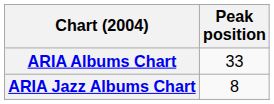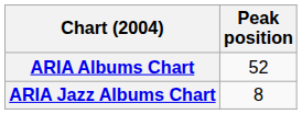 <table class="wikitable plainrowheaders">
 <tr>
 <th scope="col">Chart (2004)</th>
 <th scope="col">Peak<br>position</th>
 </tr>
 <tr>
 <th scope="row"><a href='#'>ARIA Albums Chart</a></th>
-<td style="text-align:center;">33</td>
+<td style="text-align:center;">52</td>
 </tr>
 <tr>
 <th scope="row"><a href='#'>ARIA Jazz Albums Chart</a></th>
 <td style="text-align:center;">8</td>
 </tr>
 </table>
